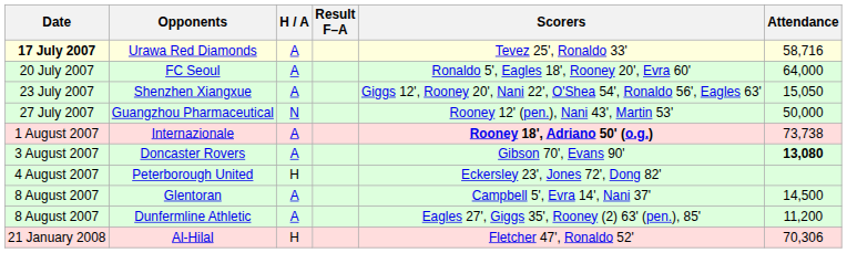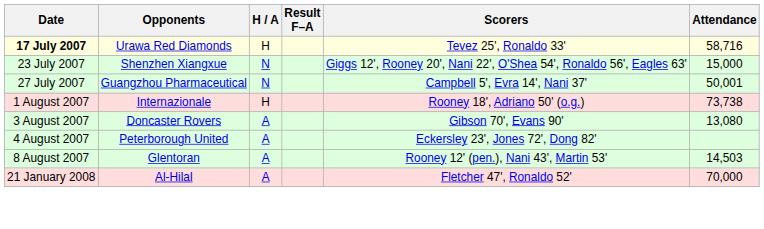 <table class="wikitable" style="text-align:center">
 <tr>
 <th>Date</th>
 <th>Opponents</th>
 <th>H / A</th>
 <th>Result<br>F–A</th>
 <th>Scorers</th>
 <th>Attendance</th>
 </tr>
 <tr bgcolor="#ffffdd">
 <td><strong>17 July 2007</strong></td>
 <td><a href='#'>Urawa Red Diamonds</a></td>
-<td><a href='#'>A</a></td>
+<td>H</td>
 <td></td>
 <td><a href='#'>Tevez</a> 25', <a href='#'>Ronaldo</a> 33'</td>
 <td>58,716</td>
 </tr>
 <tr bgcolor="#ddffdd">
-<td>20 July 2007</td>
-<td><a href='#'>FC Seoul</a></td>
-<td><a href='#'>A</a></td>
-<td></td>
-<td><a href='#'>Ronaldo</a> 5', <a href='#'>Eagles</a> 18', <a href='#'>Rooney</a> 20', <a href='#'>Evra</a> 60'</td>
-<td>64,000</td>
-</tr>
-<tr bgcolor="#ddffdd">
 <td>23 July 2007</td>
 <td><a href='#'>Shenzhen Xiangxue</a></td>
-<td><a href='#'>A</a></td>
+<td><a href='#'>N</a></td>
 <td></td>
 <td><a href='#'>Giggs</a> 12', <a href='#'>Rooney</a> 20', <a href='#'>Nani</a> 22', <a href='#'>O'Shea</a> 54', <a href='#'>Ronaldo</a> 56', <a href='#'>Eagles</a> 63'</td>
-<td>15,050</td>
+<td>15,000</td>
 </tr>
 <tr bgcolor="#ddffdd">
 <td>27 July 2007</td>
 <td><a href='#'>Guangzhou Pharmaceutical</a></td>
 <td><a href='#'>N</a></td>
 <td></td>
-<td><a href='#'>Rooney</a> 12' (<a href='#'>pen.</a>), <a href='#'>Nani</a> 43', <a href='#'>Martin</a> 53'</td>
-<td>50,000</td>
+<td><a href='#'>Campbell</a> 5', <a href='#'>Evra</a> 14', <a href='#'>Nani</a> 37'</td>
+<td>50,001</td>
 </tr>
 <tr bgcolor="#ffdddd">
 <td>1 August 2007</td>
 <td><a href='#'>Internazionale</a></td>
-<td><a href='#'>A</a></td>
+<td>H</td>
 <td></td>
-<td><strong><a href='#'>Rooney</a> 18', <a href='#'>Adriano</a> 50' (<a href='#'>o.g.</a>)</strong></td>
+<td><a href='#'>Rooney</a> 18', <a href='#'>Adriano</a> 50' (<a href='#'>o.g.</a>)</td>
 <td>73,738</td>
 </tr>
 <tr bgcolor="#ddffdd">
 <td>3 August 2007</td>
 <td><a href='#'>Doncaster Rovers</a></td>
 <td><a href='#'>A</a></td>
 <td></td>
 <td><a href='#'>Gibson</a> 70', <a href='#'>Evans</a> 90'</td>
-<td><strong>13,080</strong></td>
+<td>13,080</td>
 </tr>
 <tr bgcolor="#ddffdd">
 <td>4 August 2007</td>
 <td><a href='#'>Peterborough United</a></td>
-<td>H</td>
+<td><a href='#'>A</a></td>
 <td></td>
 <td><a href='#'>Eckersley</a> 23', <a href='#'>Jones</a> 72', <a href='#'>Dong</a> 82'</td>
 <td></td>
 </tr>
 <tr bgcolor="#ddffdd">
 <td>8 August 2007</td>
 <td><a href='#'>Glentoran</a></td>
 <td><a href='#'>A</a></td>
 <td></td>
-<td><a href='#'>Campbell</a> 5', <a href='#'>Evra</a> 14', <a href='#'>Nani</a> 37'</td>
-<td>14,500</td>
-</tr>
-<tr bgcolor="#ddffdd">
-<td>8 August 2007</td>
-<td><a href='#'>Dunfermline Athletic</a></td>
-<td><a href='#'>A</a></td>
-<td></td>
-<td><a href='#'>Eagles</a> 27', <a href='#'>Giggs</a> 35', <a href='#'>Rooney</a> (2) 63' (<a href='#'>pen.</a>), 85'</td>
-<td>11,200</td>
+<td><a href='#'>Rooney</a> 12' (<a href='#'>pen.</a>), <a href='#'>Nani</a> 43', <a href='#'>Martin</a> 53'</td>
+<td>14,503</td>
 </tr>
 <tr bgcolor="ffdddd">
 <td>21 January 2008</td>
 <td><a href='#'>Al-Hilal</a></td>
-<td>H</td>
+<td><a href='#'>A</a></td>
 <td></td>
 <td><a href='#'>Fletcher</a> 47', <a href='#'>Ronaldo</a> 52'</td>
-<td>70,306</td>
+<td>70,000</td>
 </tr>
 </table>
